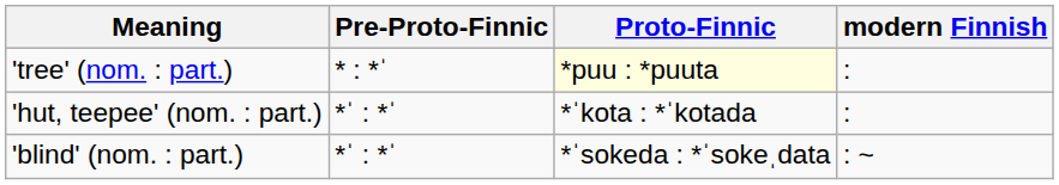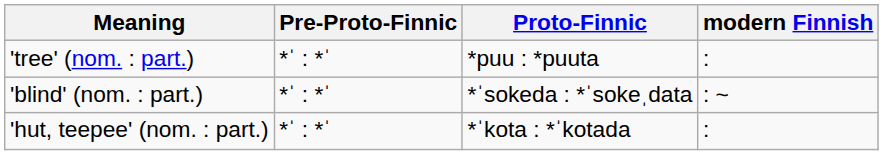 <table class=wikitable>
 <tr>
 <th>Meaning</th>
 <th>Pre-Proto-Finnic</th>
 <th><a href='#'>Proto-Finnic</a></th>
 <th>modern <a href='#'>Finnish</a></th>
 </tr>
 <tr>
 <td>'tree' (<a href='#'>nom.</a> : <a href='#'>part.</a>)</td>
-<td>* : *ˈ</td>
-<td style="background: lightyellow;">*puu : *puuta</td>
-<td> : </td>
-</tr>
-<tr>
-<td>'hut, teepee' (nom. : part.)</td>
 <td>*ˈ : *ˈ</td>
-<td>*ˈkota : *ˈkotada</td>
+<td>*puu : *puuta</td>
 <td> : </td>
 </tr>
 <tr>
 <td>'blind' (nom. : part.)</td>
 <td>*ˈ : *ˈ</td>
 <td>*ˈsokeda : *ˈsokeˌdata</td>
 <td> :  ~ </td>
 </tr>
+<tr>
+<td>'hut, teepee' (nom. : part.)</td>
+<td>*ˈ : *ˈ</td>
+<td>*ˈkota : *ˈkotada</td>
+<td> : </td>
+</tr>
 </table>
